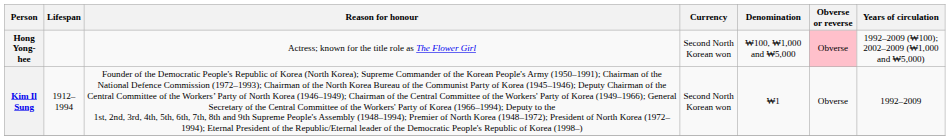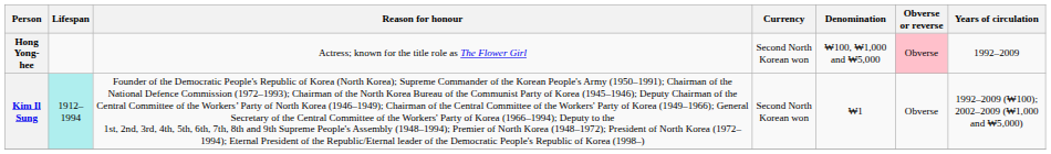 <table class="wikitable" style="font-size:95%; text-align:center;">
 <tr>
 <th>Person</th>
 <th>Lifespan</th>
 <th>Reason for honour</th>
 <th>Currency</th>
 <th>Denomination</th>
 <th>Obverse or reverse</th>
 <th>Years of circulation</th>
 </tr>
 <tr>
 <th>Hong Yong-hee</th>
 <td></td>
 <td>Actress; known for the title role as <em><a href='#'>The Flower Girl</a></em></td>
 <td>Second North Korean won</td>
 <td>₩100, ₩1,000 and ₩5,000</td>
 <td style="background: pink;">Obverse</td>
-<td>1992–2009 (₩100); 2002–2009 (₩1,000 and ₩5,000)</td>
+<td>1992–2009</td>
 </tr>
 <tr>
 <th><a href='#'>Kim Il Sung</a></th>
-<td>1912–1994</td>
+<td style="background: paleturquoise;">1912–1994</td>
 <td>Founder of the Democratic People's Republic of Korea (North Korea); Supreme Commander of the Korean People's Army (1950–1991); Chairman of the National Defence Commission (1972–1993); Chairman of the North Korea Bureau of the Communist Party of Korea (1945–1946); Deputy Chairman of the Central Committee of the Workers’ Party of North Korea (1946–1949); Chairman of the Central Committee of the Workers' Party of Korea (1949–1966); General Secretary of the Central Committee of the Workers' Party of Korea (1966–1994); Deputy to the<br>1st, 2nd, 3rd, 4th, 5th, 6th, 7th, 8th and 9th Supreme People's Assembly (1948–1994); Premier of North Korea (1948–1972); President of North Korea (1972–1994); Eternal President of the Republic/Eternal leader of the Democratic People's Republic of Korea (1998–)</td>
 <td>Second North Korean won</td>
 <td>₩1</td>
 <td>Obverse</td>
-<td>1992–2009</td>
+<td>1992–2009 (₩100); 2002–2009 (₩1,000 and ₩5,000)</td>
 </tr>
 <tr>
 </tr>
 </table>
